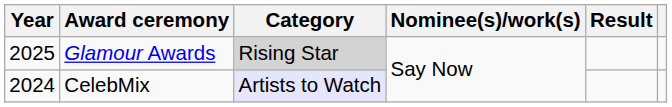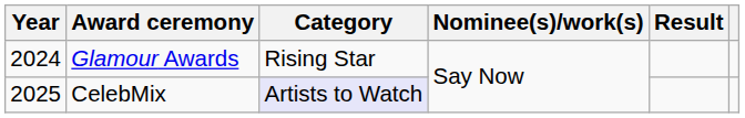 <table class="wikitable sortable plainrowheaders">
 <tr>
 <th scope="col">Year</th>
 <th scope="col">Award ceremony</th>
 <th scope="col">Category</th>
 <th scope="col">Nominee(s)/work(s)</th>
 <th scope="col">Result</th>
 <th scope="col" class="unsortable"></th>
 </tr>
 <tr>
-<td>2025</td>
+<td>2024</td>
 <td><a href='#'><em>Glamour</em> Awards</a></td>
-<td style="background: lightgrey;">Rising Star</td>
+<td>Rising Star</td>
 <td rowspan="2">Say Now</td>
 <td></td>
 <td align="center"></td>
 </tr>
 <tr>
-<td>2024</td>
+<td>2025</td>
 <td>CelebMix</td>
 <td style="background: lavender;">Artists to Watch</td>
 <td></td>
 <td align="center"></td>
 </tr>
 </table>
